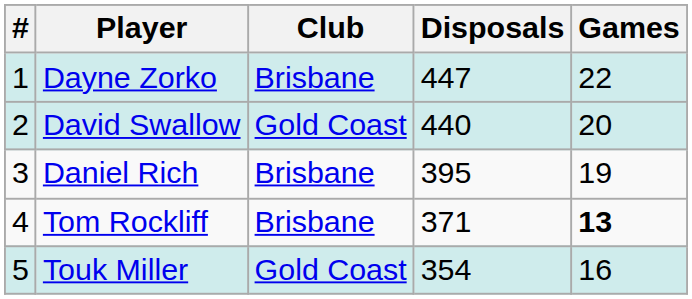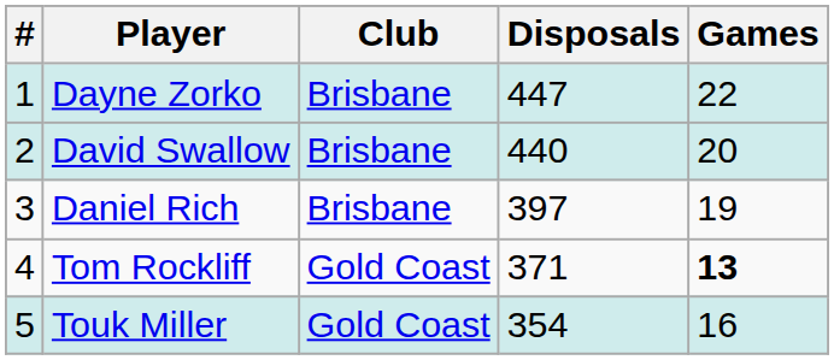 <table class="wikitable">
 <tr>
 <th>#</th>
 <th>Player</th>
 <th>Club</th>
 <th>Disposals</th>
 <th>Games</th>
 </tr>
 <tr style="background:#cfecec;">
 <td>1</td>
 <td> <a href='#'>Dayne Zorko</a></td>
 <td><a href='#'>Brisbane</a></td>
 <td>447</td>
 <td>22</td>
 </tr>
 <tr style="background:#cfecec;">
 <td>2</td>
 <td> <a href='#'>David Swallow</a></td>
-<td><a href='#'>Gold Coast</a></td>
+<td><a href='#'>Brisbane</a></td>
 <td>440</td>
 <td>20</td>
 </tr>
 <tr>
 <td>3</td>
 <td> <a href='#'>Daniel Rich</a></td>
 <td><a href='#'>Brisbane</a></td>
-<td>395</td>
+<td>397</td>
 <td>19</td>
 </tr>
 <tr>
 <td>4</td>
 <td> <a href='#'>Tom Rockliff</a></td>
-<td><a href='#'>Brisbane</a></td>
+<td><a href='#'>Gold Coast</a></td>
 <td>371</td>
 <td><strong>13</strong></td>
 </tr>
 <tr style="background:#cfecec;">
 <td>5</td>
 <td> <a href='#'>Touk Miller</a></td>
 <td><a href='#'>Gold Coast</a></td>
 <td>354</td>
 <td>16</td>
 </tr>
 </table>
